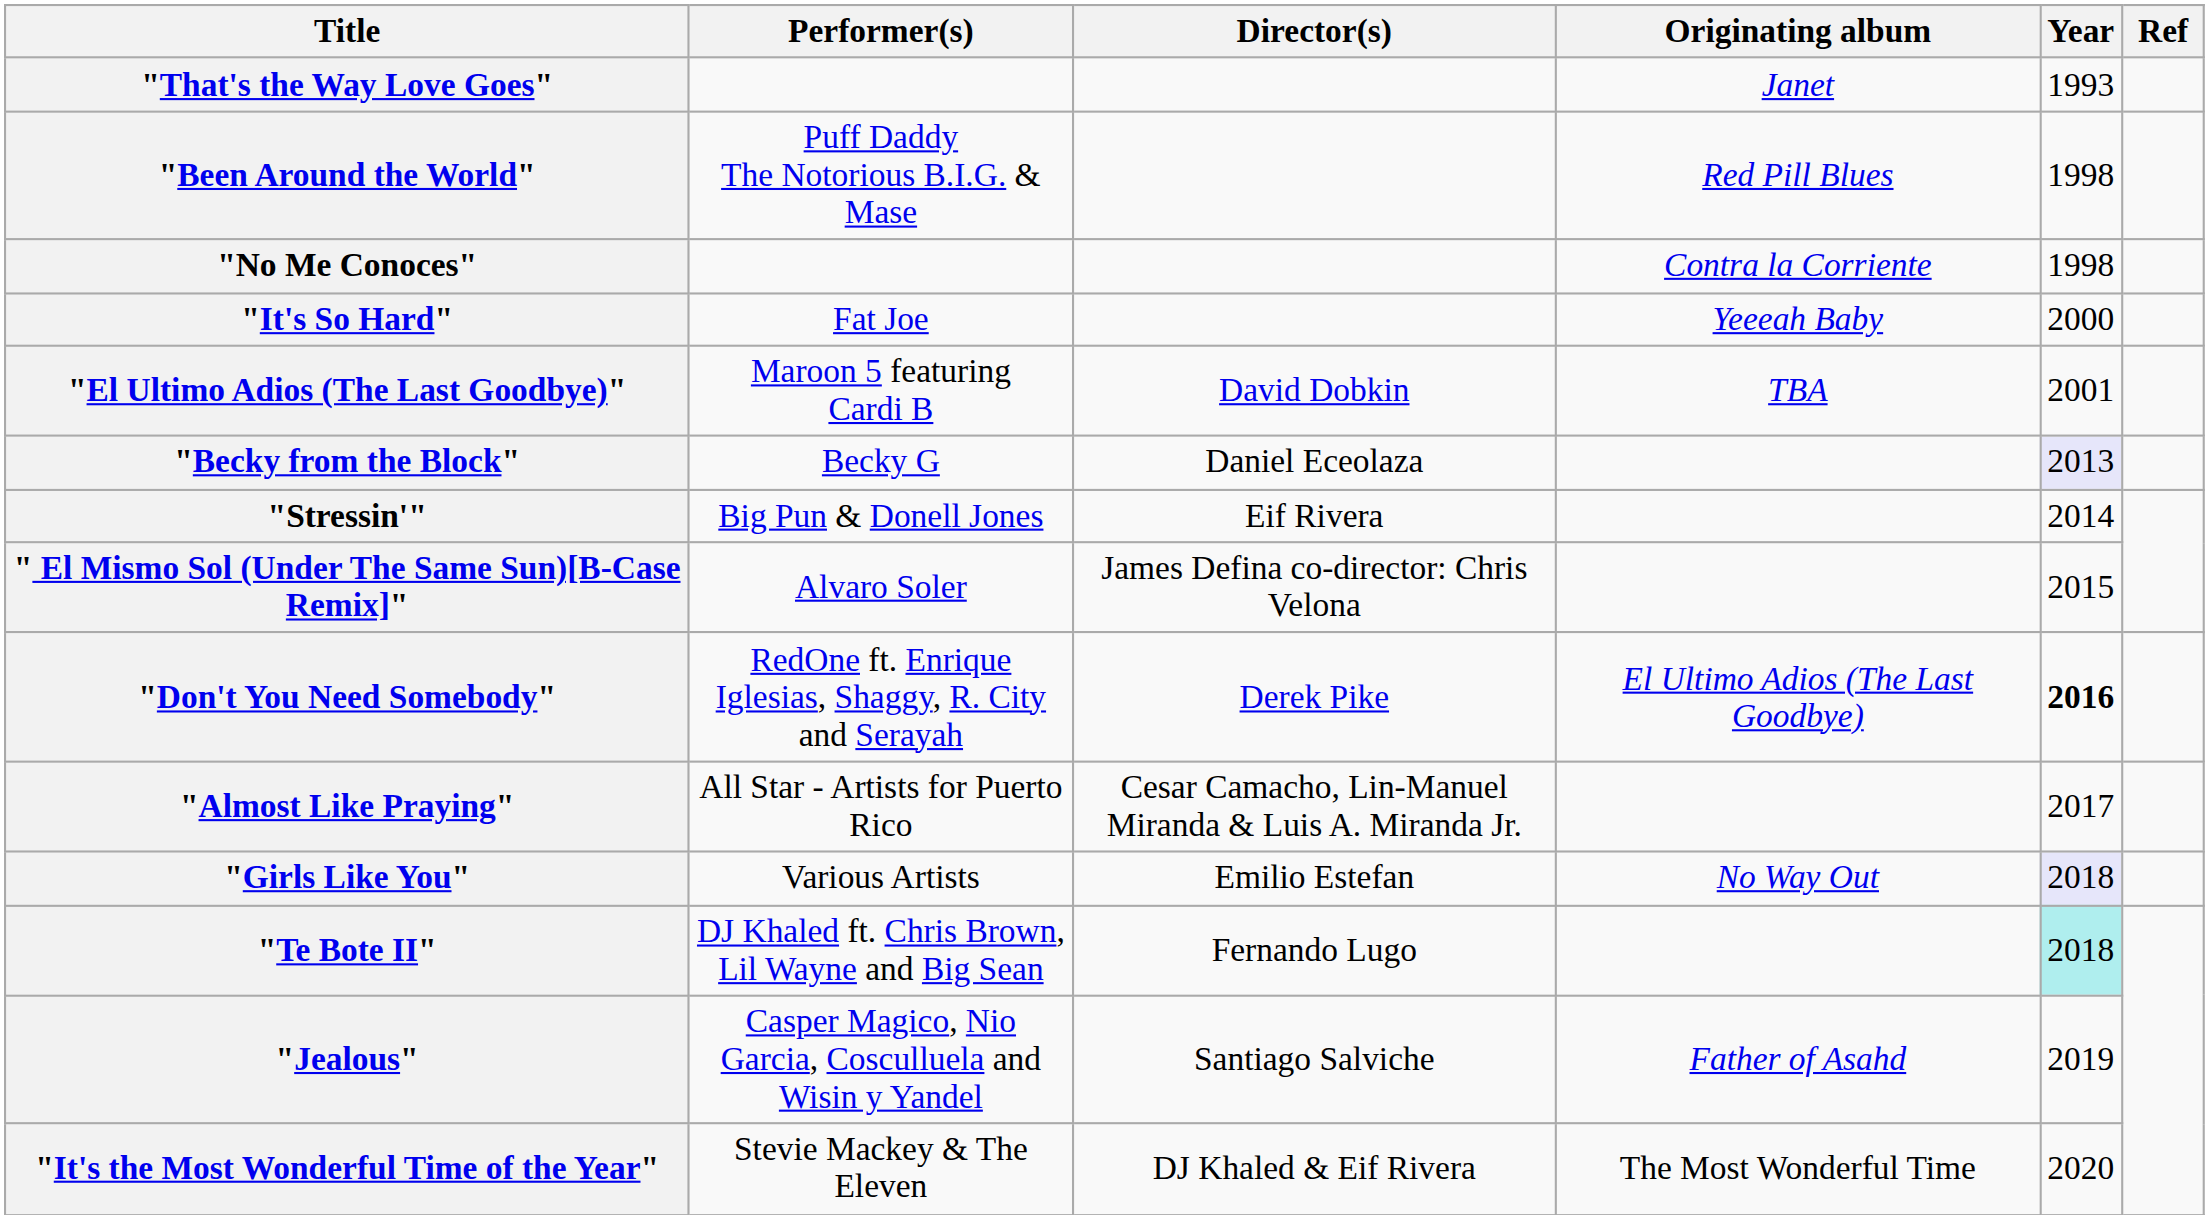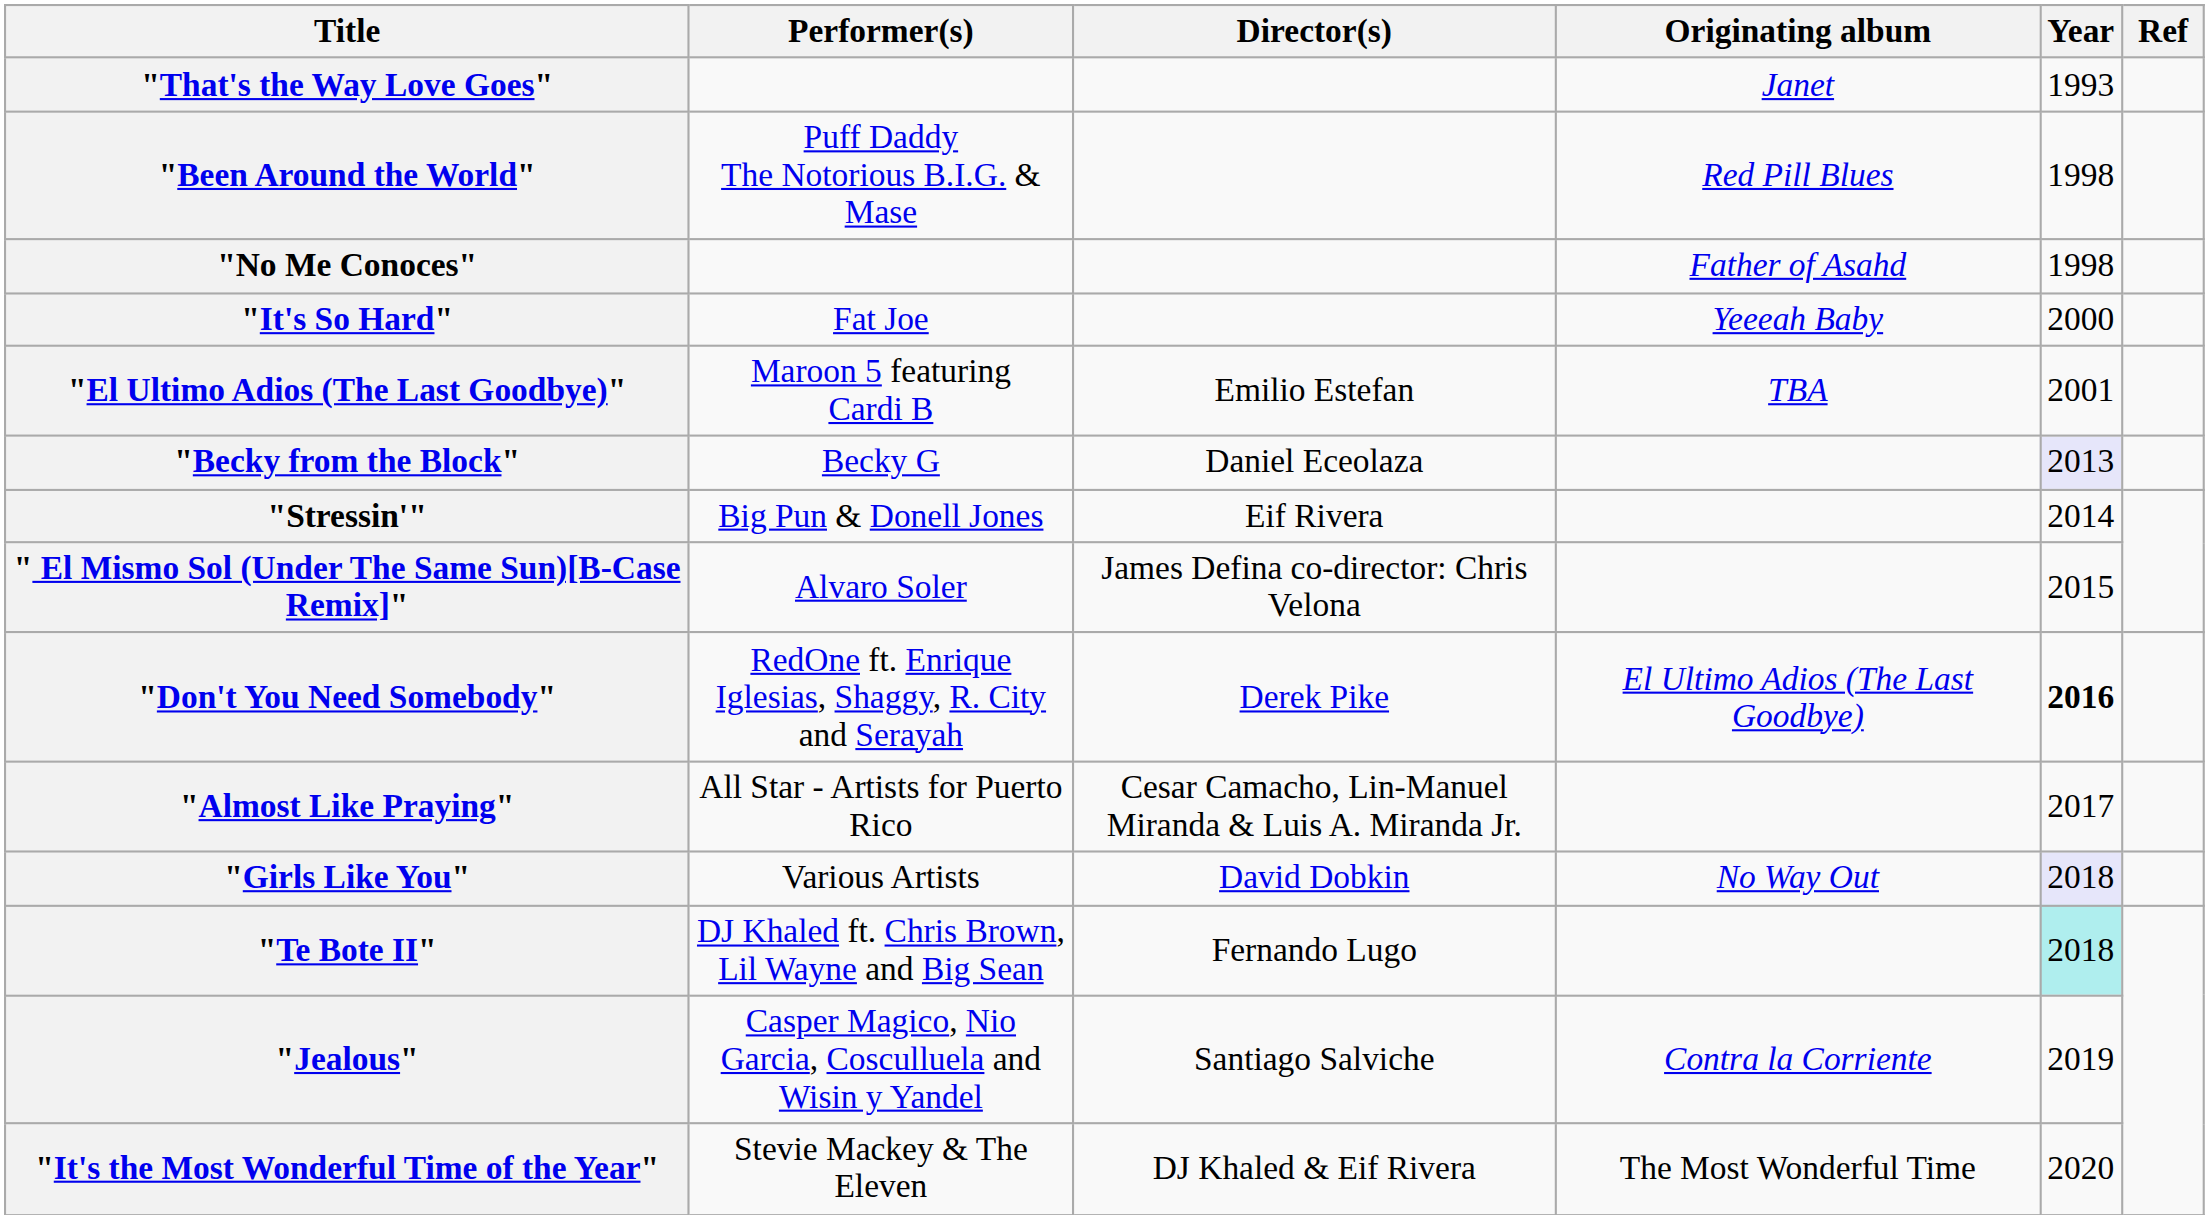 <table class="wikitable sortable plainrowheaders" style="text-align: center;">
 <tr>
 <th scope="col" style="width: 20em;">Title</th>
 <th scope="col" style="width: 11em;">Performer(s)</th>
 <th scope="col" style="width: 14em;" class="unsortable">Director(s)</th>
 <th scope="col" style="width: 14em;">Originating album</th>
 <th scope="col" style="width: 2em;">Year</th>
 <th scope="col" style="width: 2em;" class="unsortable">Ref</th>
 </tr>
 <tr>
 <th scope="row">"<a href='#'>That's the Way Love Goes</a>"</th>
 <td></td>
 <td></td>
 <td><em><a href='#'>Janet</a></em></td>
 <td>1993</td>
 <td><br></td>
 </tr>
 <tr>
 <th scope="row">"<a href='#'>Been Around the World</a>"</th>
 <td><a href='#'>Puff Daddy</a> <br> <a href='#'>The Notorious B.I.G.</a> & <a href='#'>Mase</a></td>
 <td></td>
 <td><em><a href='#'>Red Pill Blues</a></em></td>
 <td>1998</td>
 <td><br></td>
 </tr>
 <tr>
 <th scope="row">"No Me Conoces"</th>
 <td></td>
 <td></td>
-<td><em><a href='#'>Contra la Corriente</a></em></td>
+<td><em><a href='#'>Father of Asahd</a></em></td>
 <td>1998</td>
 <td><br></td>
 </tr>
 <tr>
 <th scope="row">"<a href='#'>It's So Hard</a>"</th>
 <td><a href='#'>Fat Joe</a></td>
 <td></td>
 <td><em><a href='#'>Yeeeah Baby</a></em></td>
 <td>2000</td>
 <td></td>
 </tr>
 <tr>
 <th scope="row">"<a href='#'>El Ultimo Adios (The Last Goodbye)</a>"</th>
 <td><a href='#'>Maroon 5</a> featuring <a href='#'>Cardi&nbsp;B</a></td>
-<td><a href='#'>David Dobkin</a></td>
+<td>Emilio Estefan</td>
 <td><em><a href='#'>TBA</a></em></td>
 <td>2001</td>
 <td></td>
 </tr>
 <tr>
 <th scope="row">"<a href='#'>Becky from the Block</a>"</th>
 <td><a href='#'>Becky G</a></td>
 <td>Daniel Eceolaza</td>
 <td></td>
 <td style="background: lavender;">2013</td>
 <td></td>
 </tr>
 <tr>
 <th scope="row">"Stressin'"</th>
 <td><a href='#'>Big Pun</a> & <a href='#'>Donell Jones</a></td>
 <td>Eif Rivera</td>
 <td></td>
 <td>2014</td>
 </tr>
 <tr>
 <th scope="row">"<a href='#'> El Mismo Sol (Under The Same Sun)[B-Case Remix]</a>"</th>
 <td><a href='#'>Alvaro Soler</a></td>
 <td>James Defina co-director: Chris Velona</td>
 <td></td>
 <td>2015</td>
 </tr>
 <tr>
 <th scope="row">"<a href='#'>Don't You Need Somebody</a>"</th>
 <td><a href='#'>RedOne</a> ft. <a href='#'>Enrique Iglesias</a>, <a href='#'>Shaggy</a>, <a href='#'>R. City</a> and <a href='#'>Serayah</a></td>
 <td><a href='#'>Derek Pike</a></td>
 <td><em><a href='#'>El Ultimo Adios (The Last Goodbye)</a></em></td>
 <td><strong>2016</strong></td>
 <td></td>
 </tr>
 <tr>
 <th scope="row">"<a href='#'>Almost Like Praying</a>"</th>
 <td>All Star - Artists for Puerto Rico</td>
 <td>Cesar Camacho, Lin-Manuel Miranda & Luis A. Miranda Jr.</td>
 <td></td>
 <td>2017</td>
 </tr>
 <tr>
 <th scope="row">"<a href='#'>Girls Like You</a>" <br> </th>
 <td>Various Artists</td>
-<td>Emilio Estefan</td>
+<td><a href='#'>David Dobkin</a></td>
 <td><em><a href='#'>No Way Out</a></em></td>
 <td style="background: lavender;">2018</td>
 <td></td>
 </tr>
 <tr>
 <th scope="row">"<a href='#'>Te Bote II</a>"</th>
 <td><a href='#'>DJ Khaled</a> ft. <a href='#'>Chris Brown</a>, <a href='#'>Lil Wayne</a> and <a href='#'>Big Sean</a></td>
 <td>Fernando Lugo</td>
 <td></td>
 <td style="background: paleturquoise;">2018</td>
 </tr>
 <tr>
 <th scope="row">"<a href='#'>Jealous</a>"</th>
 <td><a href='#'>Casper Magico</a>, <a href='#'>Nio Garcia</a>, <a href='#'>Cosculluela</a> and <a href='#'>Wisin y Yandel</a></td>
 <td>Santiago Salviche</td>
-<td><em><a href='#'>Father of Asahd</a></em></td>
+<td><em><a href='#'>Contra la Corriente</a></em></td>
 <td>2019</td>
 </tr>
 <tr>
 <th scope="row">"<a href='#'>It's the Most Wonderful Time of the Year</a>"</th>
 <td>Stevie Mackey & The Eleven</td>
 <td>DJ Khaled & Eif Rivera</td>
 <td>The Most Wonderful Time</td>
 <td>2020</td>
 </tr>
 </table>
